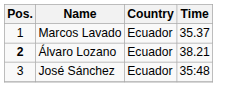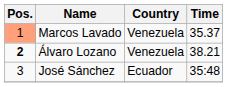 <table class="wikitable sortable">
 <tr>
 <th>Pos.</th>
 <th>Name</th>
 <th>Country</th>
 <th>Time</th>
 </tr>
 <tr>
-<td align="center">1</td>
+<td align="center" style="background: lightsalmon;">1</td>
 <td>Marcos Lavado</td>
-<td>Ecuador</td>
+<td>Venezuela</td>
 <td align="right">35.37</td>
 </tr>
 <tr>
 <td align="center"><strong>2</strong></td>
 <td>Álvaro Lozano</td>
-<td>Ecuador</td>
+<td>Venezuela</td>
 <td align="right">38.21</td>
 </tr>
 <tr>
 <td align="center">3</td>
 <td>José Sánchez</td>
 <td>Ecuador</td>
 <td align="right">35:48</td>
 </tr>
 <tr>
 </tr>
 </table>
